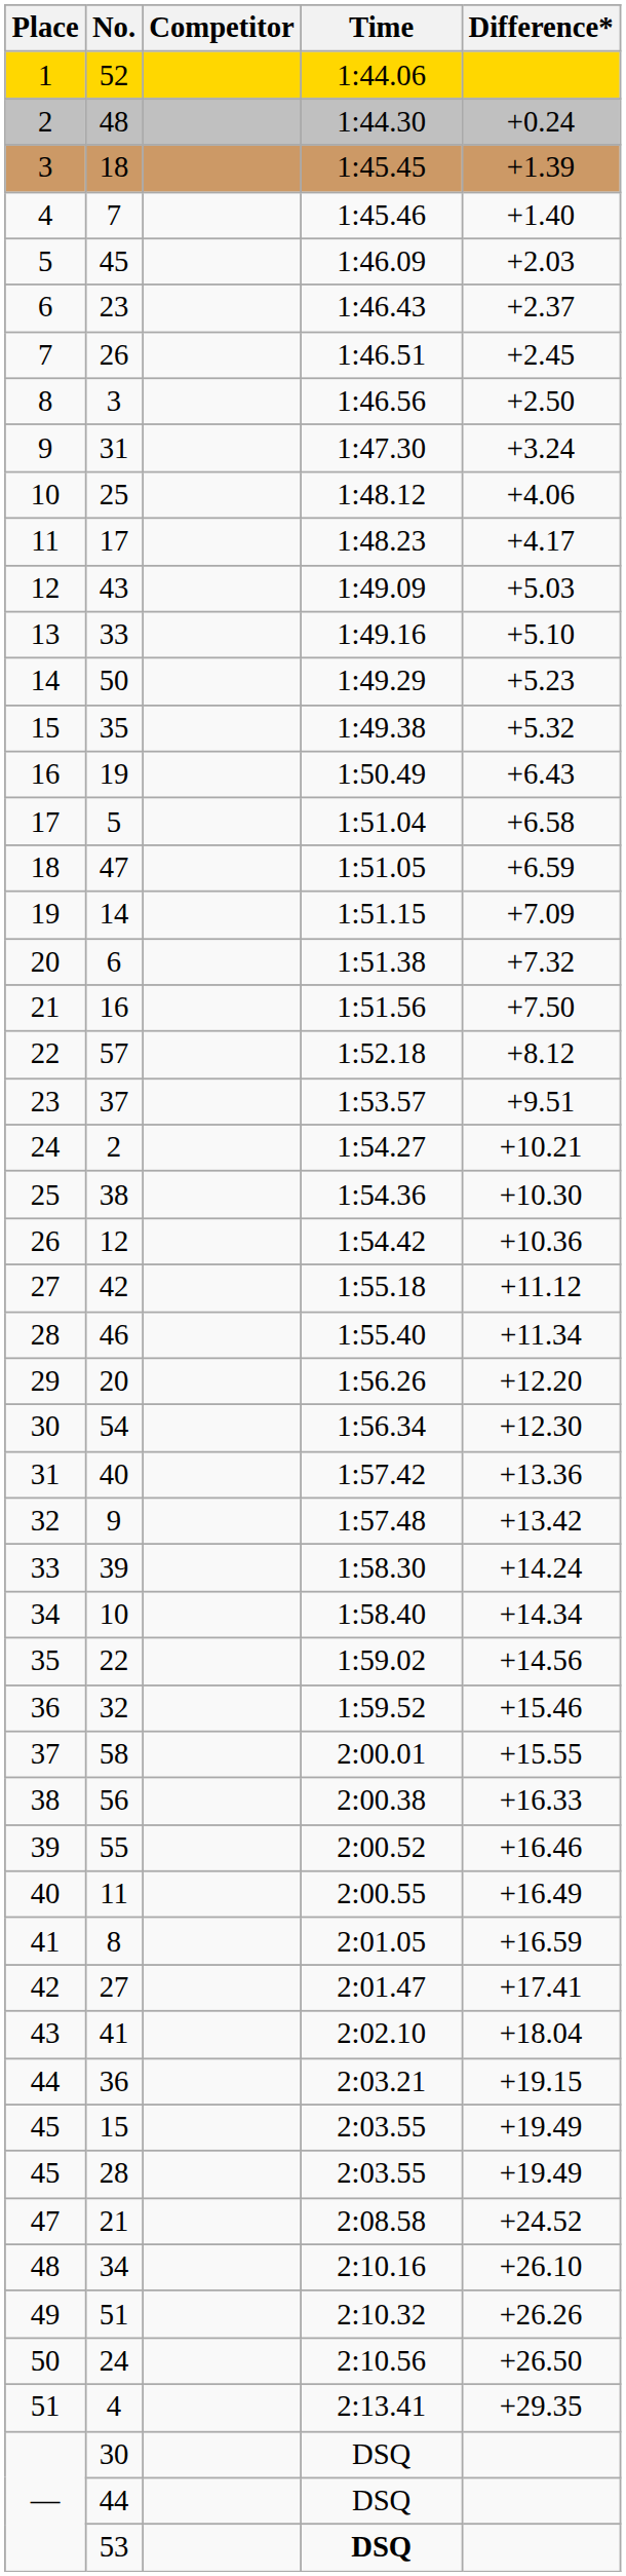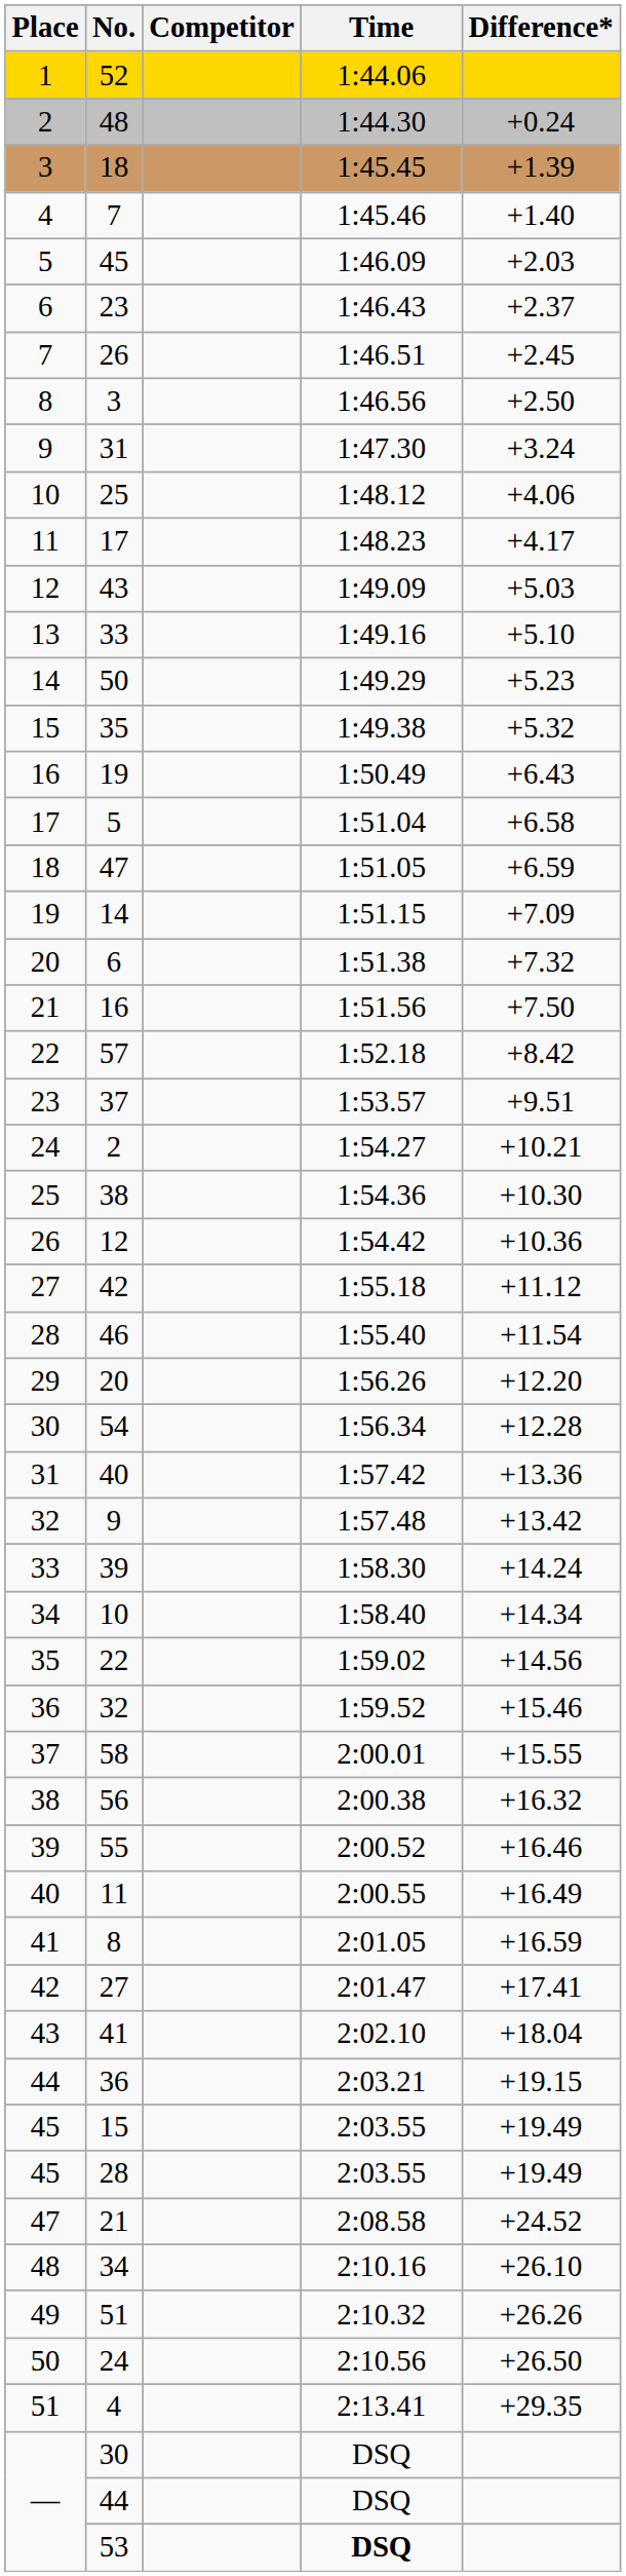 <table class=wikitable style="text-align:center">
 <tr>
 <th>Place</th>
 <th>No.</th>
 <th>Competitor</th>
 <th width=80>Time</th>
 <th>Difference*</th>
 </tr>
 <tr bgcolor=gold>
 <td>1</td>
 <td>52</td>
 <td align=left></td>
 <td>1:44.06</td>
 <td></td>
 </tr>
 <tr bgcolor=silver>
 <td>2</td>
 <td>48</td>
 <td align=left></td>
 <td>1:44.30</td>
 <td>+0.24</td>
 </tr>
 <tr bgcolor=cc9966>
 <td>3</td>
 <td>18</td>
 <td align=left></td>
 <td>1:45.45</td>
 <td>+1.39</td>
 </tr>
 <tr>
 <td>4</td>
 <td>7</td>
 <td align=left></td>
 <td>1:45.46</td>
 <td>+1.40</td>
 </tr>
 <tr>
 <td>5</td>
 <td>45</td>
 <td align=left></td>
 <td>1:46.09</td>
 <td>+2.03</td>
 </tr>
 <tr>
 <td>6</td>
 <td>23</td>
 <td align=left></td>
 <td>1:46.43</td>
 <td>+2.37</td>
 </tr>
 <tr>
 <td>7</td>
 <td>26</td>
 <td align=left></td>
 <td>1:46.51</td>
 <td>+2.45</td>
 </tr>
 <tr>
 <td>8</td>
 <td>3</td>
 <td align=left></td>
 <td>1:46.56</td>
 <td>+2.50</td>
 </tr>
 <tr>
 <td>9</td>
 <td>31</td>
 <td align=left></td>
 <td>1:47.30</td>
 <td>+3.24</td>
 </tr>
 <tr>
 <td>10</td>
 <td>25</td>
 <td align=left></td>
 <td>1:48.12</td>
 <td>+4.06</td>
 </tr>
 <tr>
 <td>11</td>
 <td>17</td>
 <td align=left></td>
 <td>1:48.23</td>
 <td>+4.17</td>
 </tr>
 <tr>
 <td>12</td>
 <td>43</td>
 <td align=left></td>
 <td>1:49.09</td>
 <td>+5.03</td>
 </tr>
 <tr>
 <td>13</td>
 <td>33</td>
 <td align=left></td>
 <td>1:49.16</td>
 <td>+5.10</td>
 </tr>
 <tr>
 <td>14</td>
 <td>50</td>
 <td align=left></td>
 <td>1:49.29</td>
 <td>+5.23</td>
 </tr>
 <tr>
 <td>15</td>
 <td>35</td>
 <td align=left></td>
 <td>1:49.38</td>
 <td>+5.32</td>
 </tr>
 <tr>
 <td>16</td>
 <td>19</td>
 <td align=left></td>
 <td>1:50.49</td>
 <td>+6.43</td>
 </tr>
 <tr>
 <td>17</td>
 <td>5</td>
 <td align=left></td>
 <td>1:51.04</td>
 <td>+6.58</td>
 </tr>
 <tr>
 <td>18</td>
 <td>47</td>
 <td align=left></td>
 <td>1:51.05</td>
 <td>+6.59</td>
 </tr>
 <tr>
 <td>19</td>
 <td>14</td>
 <td align=left></td>
 <td>1:51.15</td>
 <td>+7.09</td>
 </tr>
 <tr>
 <td>20</td>
 <td>6</td>
 <td align=left></td>
 <td>1:51.38</td>
 <td>+7.32</td>
 </tr>
 <tr>
 <td>21</td>
 <td>16</td>
 <td align=left></td>
 <td>1:51.56</td>
 <td>+7.50</td>
 </tr>
 <tr>
 <td>22</td>
 <td>57</td>
 <td align=left></td>
 <td>1:52.18</td>
-<td>+8.12</td>
+<td>+8.42</td>
 </tr>
 <tr>
 <td>23</td>
 <td>37</td>
 <td align=left></td>
 <td>1:53.57</td>
 <td>+9.51</td>
 </tr>
 <tr>
 <td>24</td>
 <td>2</td>
 <td align=left></td>
 <td>1:54.27</td>
 <td>+10.21</td>
 </tr>
 <tr>
 <td>25</td>
 <td>38</td>
 <td align=left></td>
 <td>1:54.36</td>
 <td>+10.30</td>
 </tr>
 <tr>
 <td>26</td>
 <td>12</td>
 <td align=left></td>
 <td>1:54.42</td>
 <td>+10.36</td>
 </tr>
 <tr>
 <td>27</td>
 <td>42</td>
 <td align=left></td>
 <td>1:55.18</td>
 <td>+11.12</td>
 </tr>
 <tr>
 <td>28</td>
 <td>46</td>
 <td align=left></td>
 <td>1:55.40</td>
-<td>+11.34</td>
+<td>+11.54</td>
 </tr>
 <tr>
 <td>29</td>
 <td>20</td>
 <td align=left></td>
 <td>1:56.26</td>
 <td>+12.20</td>
 </tr>
 <tr>
 <td>30</td>
 <td>54</td>
 <td align=left></td>
 <td>1:56.34</td>
-<td>+12.30</td>
+<td>+12.28</td>
 </tr>
 <tr>
 <td>31</td>
 <td>40</td>
 <td align=left></td>
 <td>1:57.42</td>
 <td>+13.36</td>
 </tr>
 <tr>
 <td>32</td>
 <td>9</td>
 <td align=left></td>
 <td>1:57.48</td>
 <td>+13.42</td>
 </tr>
 <tr>
 <td>33</td>
 <td>39</td>
 <td align=left></td>
 <td>1:58.30</td>
 <td>+14.24</td>
 </tr>
 <tr>
 <td>34</td>
 <td>10</td>
 <td align=left></td>
 <td>1:58.40</td>
 <td>+14.34</td>
 </tr>
 <tr>
 <td>35</td>
 <td>22</td>
 <td align=left></td>
 <td>1:59.02</td>
 <td>+14.56</td>
 </tr>
 <tr>
 <td>36</td>
 <td>32</td>
 <td align=left></td>
 <td>1:59.52</td>
 <td>+15.46</td>
 </tr>
 <tr>
 <td>37</td>
 <td>58</td>
 <td align=left></td>
 <td>2:00.01</td>
 <td>+15.55</td>
 </tr>
 <tr>
 <td>38</td>
 <td>56</td>
 <td align=left></td>
 <td>2:00.38</td>
-<td>+16.33</td>
+<td>+16.32</td>
 </tr>
 <tr>
 <td>39</td>
 <td>55</td>
 <td align=left></td>
 <td>2:00.52</td>
 <td>+16.46</td>
 </tr>
 <tr>
 <td>40</td>
 <td>11</td>
 <td align=left></td>
 <td>2:00.55</td>
 <td>+16.49</td>
 </tr>
 <tr>
 <td>41</td>
 <td>8</td>
 <td align=left></td>
 <td>2:01.05</td>
 <td>+16.59</td>
 </tr>
 <tr>
 <td>42</td>
 <td>27</td>
 <td align=left></td>
 <td>2:01.47</td>
 <td>+17.41</td>
 </tr>
 <tr>
 <td>43</td>
 <td>41</td>
 <td align=left></td>
 <td>2:02.10</td>
 <td>+18.04</td>
 </tr>
 <tr>
 <td>44</td>
 <td>36</td>
 <td align=left></td>
 <td>2:03.21</td>
 <td>+19.15</td>
 </tr>
 <tr>
 <td>45</td>
 <td>15</td>
 <td align=left></td>
 <td>2:03.55</td>
 <td>+19.49</td>
 </tr>
 <tr>
 <td>45</td>
 <td>28</td>
 <td align=left></td>
 <td>2:03.55</td>
 <td>+19.49</td>
 </tr>
 <tr>
 <td>47</td>
 <td>21</td>
 <td align=left></td>
 <td>2:08.58</td>
 <td>+24.52</td>
 </tr>
 <tr>
 <td>48</td>
 <td>34</td>
 <td align=left></td>
 <td>2:10.16</td>
 <td>+26.10</td>
 </tr>
 <tr>
 <td>49</td>
 <td>51</td>
 <td align=left></td>
 <td>2:10.32</td>
 <td>+26.26</td>
 </tr>
 <tr>
 <td>50</td>
 <td>24</td>
 <td align=left></td>
 <td>2:10.56</td>
 <td>+26.50</td>
 </tr>
 <tr>
 <td>51</td>
 <td>4</td>
 <td align=left></td>
 <td>2:13.41</td>
 <td>+29.35</td>
 </tr>
 <tr>
 <td rowspan=3>—</td>
 <td>30</td>
 <td align=left></td>
 <td>DSQ</td>
 <td></td>
 </tr>
 <tr>
 <td>44</td>
 <td align=left></td>
 <td>DSQ</td>
 <td></td>
 </tr>
 <tr>
 <td>53</td>
 <td align=left></td>
 <td><strong>DSQ</strong></td>
 <td></td>
 </tr>
 </table>
